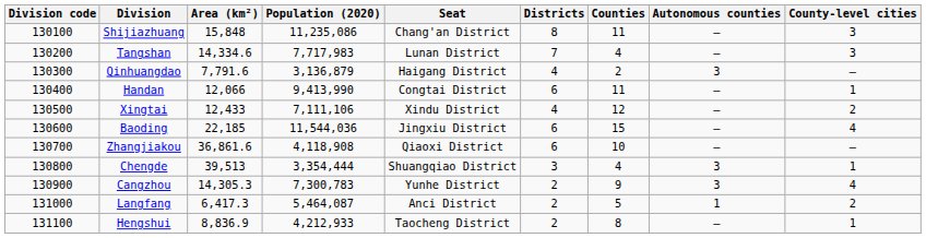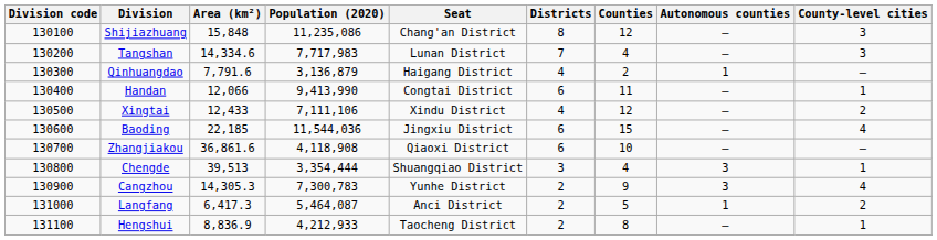 <table class="wikitable sortable" style="margin:1em auto; width:100%; font-size:smaller; text-align:center">
 <tr>
 <th>Division code</th>
 <th>Division</th>
 <th>Area (km²)</th>
 <th>Population (2020)</th>
 <th>Seat</th>
 <th>Districts</th>
 <th>Counties</th>
 <th>Autonomous counties</th>
 <th>County-level cities</th>
 </tr>
 <tr>
 <td>130100</td>
 <td><a href='#'>Shijiazhuang</a></td>
 <td>15,848</td>
 <td>11,235,086</td>
 <td>Chang'an District</td>
 <td>8</td>
-<td>11</td>
+<td>12</td>
 <td>—</td>
 <td>3</td>
 </tr>
 <tr>
 <td>130200</td>
 <td><a href='#'>Tangshan</a></td>
 <td>14,334.6</td>
 <td>7,717,983</td>
 <td>Lunan District</td>
 <td>7</td>
 <td>4</td>
 <td>—</td>
 <td>3</td>
 </tr>
 <tr>
 <td>130300</td>
 <td><a href='#'>Qinhuangdao</a></td>
 <td>7,791.6</td>
 <td>3,136,879</td>
 <td>Haigang District</td>
 <td>4</td>
 <td>2</td>
-<td>3</td>
+<td>1</td>
 <td>—</td>
 </tr>
 <tr>
 <td>130400</td>
 <td><a href='#'>Handan</a></td>
 <td>12,066</td>
 <td>9,413,990</td>
 <td>Congtai District</td>
 <td>6</td>
 <td>11</td>
 <td>—</td>
 <td>1</td>
 </tr>
 <tr>
 <td>130500</td>
 <td><a href='#'>Xingtai</a></td>
 <td>12,433</td>
 <td>7,111,106</td>
 <td>Xindu District</td>
 <td>4</td>
 <td>12</td>
 <td>—</td>
 <td>2</td>
 </tr>
 <tr>
 <td>130600</td>
 <td><a href='#'>Baoding</a></td>
 <td>22,185</td>
 <td>11,544,036</td>
 <td>Jingxiu District</td>
 <td>6</td>
 <td>15</td>
 <td>—</td>
 <td>4</td>
 </tr>
 <tr>
 <td>130700</td>
 <td><a href='#'>Zhangjiakou</a></td>
 <td>36,861.6</td>
 <td>4,118,908</td>
 <td>Qiaoxi District</td>
 <td>6</td>
 <td>10</td>
 <td>—</td>
 <td>—</td>
 </tr>
 <tr>
 <td>130800</td>
 <td><a href='#'>Chengde</a></td>
 <td>39,513</td>
 <td>3,354,444</td>
 <td>Shuangqiao District</td>
 <td>3</td>
 <td>4</td>
 <td>3</td>
 <td>1</td>
 </tr>
 <tr>
 <td>130900</td>
 <td><a href='#'>Cangzhou</a></td>
 <td>14,305.3</td>
 <td>7,300,783</td>
 <td>Yunhe District</td>
 <td>2</td>
 <td>9</td>
 <td>3</td>
 <td>4</td>
 </tr>
 <tr>
 <td>131000</td>
 <td><a href='#'>Langfang</a></td>
 <td>6,417.3</td>
 <td>5,464,087</td>
 <td>Anci District</td>
 <td>2</td>
 <td>5</td>
 <td>1</td>
 <td>2</td>
 </tr>
 <tr>
 <td>131100</td>
 <td><a href='#'>Hengshui</a></td>
 <td>8,836.9</td>
 <td>4,212,933</td>
 <td>Taocheng District</td>
 <td>2</td>
 <td>8</td>
 <td>—</td>
 <td>1</td>
 </tr>
 </table>
